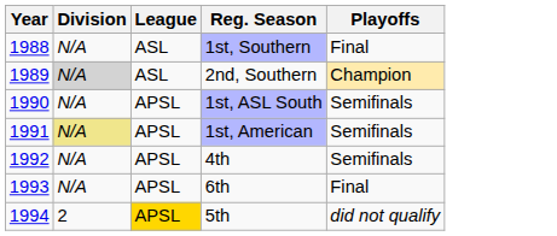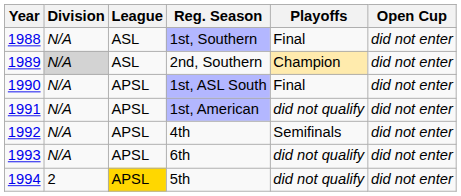 <table class="wikitable">
 <tr>
 <th>Year</th>
 <th>Division</th>
 <th>League</th>
 <th>Reg. Season</th>
 <th>Playoffs</th>
+<th>Open Cup</th>
 </tr>
 <tr>
 <td><a href='#'>1988</a></td>
 <td><em>N/A</em></td>
 <td>ASL</td>
 <td bgcolor="B3B7FF">1st, Southern</td>
 <td>Final</td>
+<td><em>did not enter</em></td>
 </tr>
 <tr>
 <td><a href='#'>1989</a></td>
 <td style="background: lightgrey;"><em>N/A</em></td>
 <td>ASL</td>
 <td>2nd, Southern</td>
 <td bgcolor="FFEBAD">Champion</td>
+<td><em>did not enter</em></td>
 </tr>
 <tr>
 <td><a href='#'>1990</a></td>
 <td><em>N/A</em></td>
 <td>APSL</td>
 <td bgcolor="B3B7FF">1st, ASL South</td>
-<td>Semifinals</td>
+<td>Final</td>
+<td><em>did not enter</em></td>
 </tr>
 <tr>
 <td><a href='#'>1991</a></td>
-<td style="background: khaki;"><em>N/A</em></td>
+<td><em>N/A</em></td>
 <td>APSL</td>
 <td bgcolor="B3B7FF">1st, American</td>
-<td>Semifinals</td>
+<td><em>did not qualify</em></td>
+<td><em>did not enter</em></td>
 </tr>
 <tr>
 <td><a href='#'>1992</a></td>
 <td><em>N/A</em></td>
 <td>APSL</td>
 <td>4th</td>
 <td>Semifinals</td>
+<td><em>did not enter</em></td>
 </tr>
 <tr>
 <td><a href='#'>1993</a></td>
 <td><em>N/A</em></td>
 <td>APSL</td>
 <td>6th</td>
-<td>Final</td>
+<td><em>did not qualify</em></td>
+<td><em>did not enter</em></td>
 </tr>
 <tr>
 <td><a href='#'>1994</a></td>
 <td>2</td>
 <td style="background: gold;">APSL</td>
 <td>5th</td>
 <td><em>did not qualify</em></td>
+<td><em>did not enter</em></td>
 </tr>
 </table>
